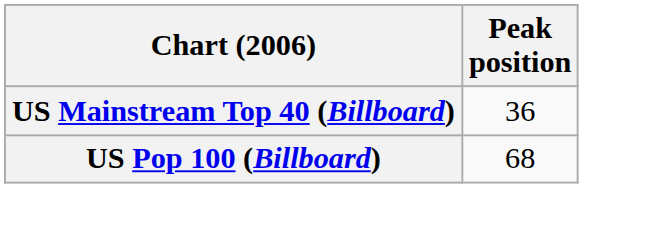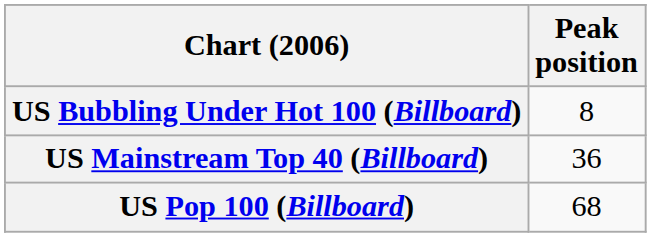 <table class="wikitable sortable plainrowheaders" style="text-align:center">
 <tr>
 <th scope="col">Chart (2006)</th>
 <th scope="col">Peak<br>position</th>
+</tr>
+<tr>
+<th scope="row">US <a href='#'>Bubbling Under Hot 100</a> (<a href='#'><em>Billboard</em></a>)</th>
+<td>8</td>
 </tr>
 <tr>
 <th scope="row">US <a href='#'>Mainstream Top 40</a> (<em><a href='#'>Billboard</a></em>)</th>
 <td>36</td>
 </tr>
 <tr>
 <th scope="row">US <a href='#'>Pop 100</a> (<em><a href='#'>Billboard</a></em>)</th>
 <td>68</td>
 </tr>
 </table>
